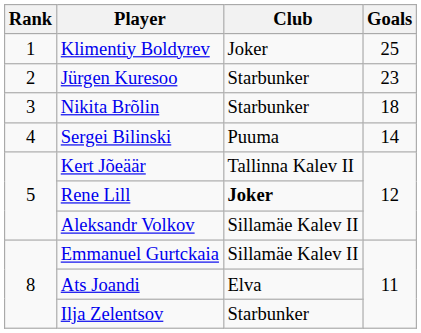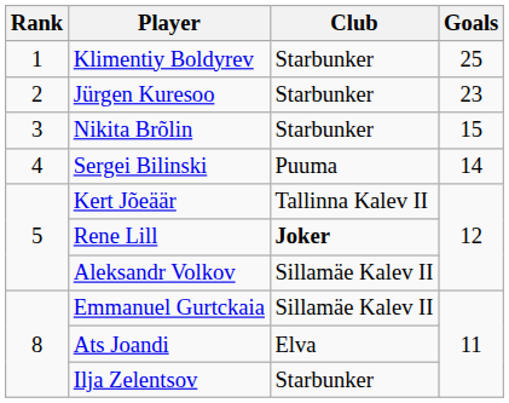 <table class="wikitable" style="text-align:center">
 <tr>
 <th>Rank</th>
 <th>Player</th>
 <th>Club</th>
 <th>Goals</th>
 </tr>
 <tr>
 <td>1</td>
 <td align=left> <a href='#'>Klimentiy Boldyrev</a></td>
-<td align=left>Joker</td>
+<td align=left>Starbunker</td>
 <td align="centre">25</td>
 </tr>
 <tr>
 <td>2</td>
 <td align=left> <a href='#'>Jürgen Kuresoo</a></td>
 <td align=left>Starbunker</td>
 <td align="centre">23</td>
 </tr>
 <tr>
 <td>3</td>
 <td align=left> <a href='#'>Nikita Brõlin</a></td>
 <td align=left>Starbunker</td>
-<td align="centre">18</td>
+<td align="centre">15</td>
 </tr>
 <tr>
 <td>4</td>
 <td align=left> <a href='#'>Sergei Bilinski</a></td>
 <td align=left>Puuma</td>
 <td align="centre">14</td>
 </tr>
 <tr>
 <td rowspan=3>5</td>
 <td align=left> <a href='#'>Kert Jõeäär</a></td>
 <td align=left>Tallinna Kalev II</td>
 <td align="centre" rowspan=3>12</td>
 </tr>
 <tr>
 <td align=left> <a href='#'>Rene Lill</a></td>
 <td align=left><strong>Joker</strong></td>
 </tr>
 <tr>
 <td align=left> <a href='#'>Aleksandr Volkov</a></td>
 <td align=left>Sillamäe Kalev II</td>
 </tr>
 <tr>
 <td rowspan=3>8</td>
 <td align=left> <a href='#'>Emmanuel Gurtckaia</a></td>
 <td align=left>Sillamäe Kalev II</td>
 <td align="centre" rowspan=3>11</td>
 </tr>
 <tr>
 <td align=left> <a href='#'>Ats Joandi</a></td>
 <td align=left>Elva</td>
 </tr>
 <tr>
 <td align=left> <a href='#'>Ilja Zelentsov</a></td>
 <td align=left>Starbunker</td>
 </tr>
 </table>
